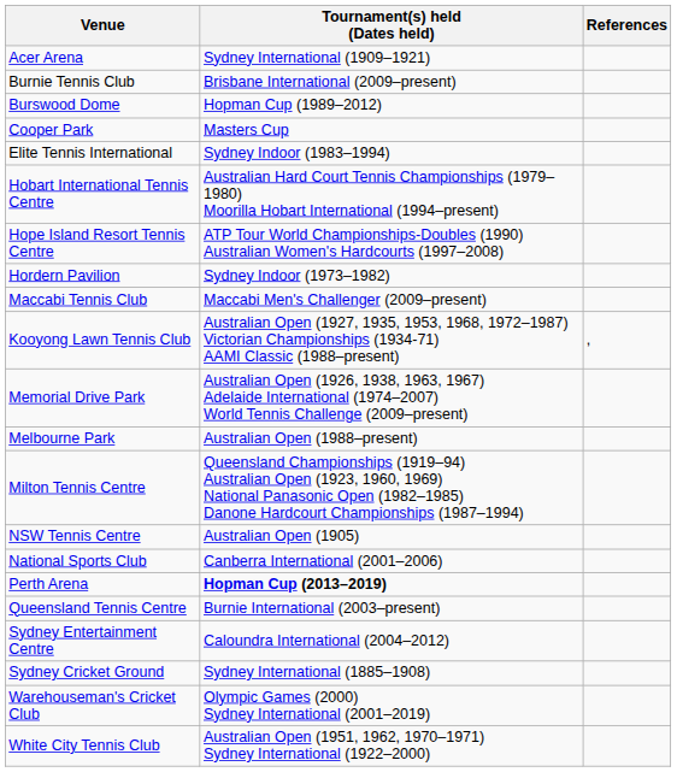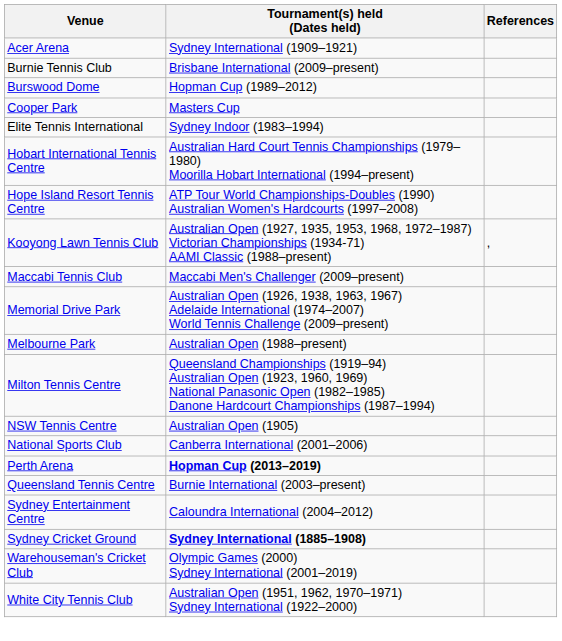 <table class=wikitable>
 <tr>
 <th width=200>Venue</th>
 <th width=400>Tournament(s) held<br>(Dates held)</th>
 <th width=50>References</th>
 </tr>
 <tr>
 <td><a href='#'>Acer Arena</a></td>
 <td><a href='#'>Sydney International</a> (1909–1921)</td>
 <td></td>
 </tr>
 <tr>
 <td>Burnie Tennis Club</td>
 <td><a href='#'>Brisbane International</a> (2009–present)</td>
 <td></td>
 </tr>
 <tr>
 <td><a href='#'>Burswood Dome</a></td>
 <td><a href='#'>Hopman Cup</a> (1989–2012)</td>
 <td></td>
 </tr>
 <tr>
 <td><a href='#'>Cooper Park</a></td>
 <td><a href='#'>Masters Cup</a></td>
 <td></td>
 </tr>
 <tr>
 <td>Elite Tennis International</td>
 <td><a href='#'>Sydney Indoor</a> (1983–1994)</td>
 <td></td>
 </tr>
 <tr>
 <td><a href='#'>Hobart International Tennis Centre</a></td>
 <td><a href='#'>Australian Hard Court Tennis Championships</a> (1979–1980)<br><a href='#'>Moorilla Hobart International</a> (1994–present)</td>
 <td></td>
 </tr>
 <tr>
 <td><a href='#'>Hope Island Resort Tennis Centre</a></td>
 <td><a href='#'>ATP Tour World Championships-Doubles</a> (1990)<br><a href='#'>Australian Women's Hardcourts</a> (1997–2008)</td>
 <td></td>
 </tr>
 <tr>
-<td><a href='#'>Hordern Pavilion</a></td>
-<td><a href='#'>Sydney Indoor</a> (1973–1982)</td>
-<td></td>
+<td><a href='#'>Kooyong Lawn Tennis Club</a></td>
+<td><a href='#'>Australian Open</a> (1927, 1935, 1953, 1968, 1972–1987)<br> <a href='#'>Victorian Championships</a> (1934-71)<br><a href='#'>AAMI Classic</a> (1988–present)</td>
+<td>, </td>
 </tr>
 <tr>
 <td><a href='#'>Maccabi Tennis Club</a></td>
 <td><a href='#'>Maccabi Men's Challenger</a> (2009–present)</td>
 <td></td>
-</tr>
-<tr>
-<td><a href='#'>Kooyong Lawn Tennis Club</a></td>
-<td><a href='#'>Australian Open</a> (1927, 1935, 1953, 1968, 1972–1987)<br> <a href='#'>Victorian Championships</a> (1934-71)<br><a href='#'>AAMI Classic</a> (1988–present)</td>
-<td>, </td>
 </tr>
 <tr>
 <td><a href='#'>Memorial Drive Park</a></td>
 <td><a href='#'>Australian Open</a> (1926, 1938, 1963, 1967)<br><a href='#'>Adelaide International</a> (1974–2007)<br><a href='#'>World Tennis Challenge</a> (2009–present)</td>
 <td></td>
 </tr>
 <tr>
 <td><a href='#'>Melbourne Park</a></td>
 <td><a href='#'>Australian Open</a> (1988–present)</td>
 <td></td>
 </tr>
 <tr>
 <td><a href='#'>Milton Tennis Centre</a></td>
 <td><a href='#'>Queensland Championships</a> (1919–94)<br> <a href='#'>Australian Open</a> (1923, 1960, 1969)<br><a href='#'>National Panasonic Open</a> (1982–1985)<br><a href='#'>Danone Hardcourt Championships</a> (1987–1994)</td>
 <td></td>
 </tr>
 <tr>
 <td><a href='#'>NSW Tennis Centre</a></td>
 <td><a href='#'>Australian Open</a> (1905)</td>
 <td></td>
 </tr>
 <tr>
 <td><a href='#'>National Sports Club</a></td>
 <td><a href='#'>Canberra International</a> (2001–2006)</td>
 <td></td>
 </tr>
 <tr>
 <td><a href='#'>Perth Arena</a></td>
 <td><strong><a href='#'>Hopman Cup</a> (2013–2019)</strong></td>
 <td></td>
 </tr>
 <tr>
 <td><a href='#'>Queensland Tennis Centre</a></td>
 <td><a href='#'>Burnie International</a> (2003–present)</td>
 <td></td>
 </tr>
 <tr>
 <td><a href='#'>Sydney Entertainment Centre</a></td>
 <td><a href='#'>Caloundra International</a> (2004–2012)</td>
 <td></td>
 </tr>
 <tr>
 <td><a href='#'>Sydney Cricket Ground</a></td>
-<td><a href='#'>Sydney International</a> (1885–1908)</td>
+<td><strong><a href='#'>Sydney International</a> (1885–1908)</strong></td>
 <td></td>
 </tr>
 <tr>
 <td><a href='#'>Warehouseman's Cricket Club</a></td>
 <td><a href='#'>Olympic Games</a> (2000)<br><a href='#'>Sydney International</a> (2001–2019)</td>
 <td></td>
 </tr>
 <tr>
 <td><a href='#'>White City Tennis Club</a></td>
 <td><a href='#'>Australian Open</a> (1951, 1962, 1970–1971)<br><a href='#'>Sydney International</a> (1922–2000)</td>
 <td></td>
 </tr>
 </table>
